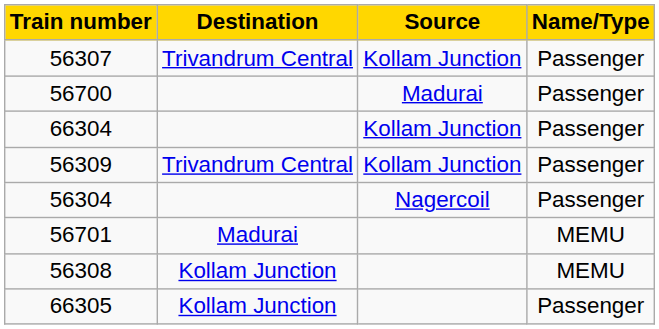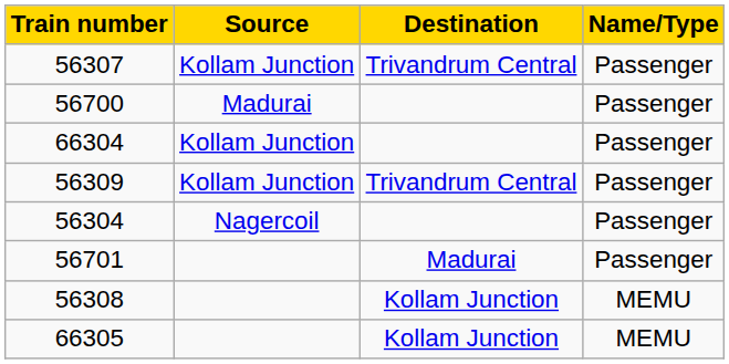 <table class="wikitable plainrowheaders unsortable" style="text-align:center">
 <tr>
 <th scope="col" rowspan="1" style="background:Gold;">Train number</th>
+<th scope="col" rowspan="1" style="background:Gold;">Source</th>
 <th scope="col" rowspan="1" style="background:Gold;">Destination</th>
-<th scope="col" rowspan="1" style="background:Gold;">Source</th>
 <th scope="col" rowspan="1" style="background:Gold;">Name/Type</th>
 </tr>
 <tr>
 <td valign="center">56307</td>
+<td valign="center"><a href='#'>Kollam Junction</a></td>
 <td valign="center"><a href='#'>Trivandrum Central</a></td>
-<td valign="center"><a href='#'>Kollam Junction</a></td>
 <td valign="center">Passenger</td>
 </tr>
 <tr>
 <td valign="center">56700</td>
+<td valign="center"><a href='#'>Madurai</a></td>
+<td valign="center"></td>
+<td valign="center">Passenger</td>
+</tr>
+<tr>
+<td valign="center">66304</td>
+<td valign="center"><a href='#'>Kollam Junction</a></td>
+<td valign="center"></td>
+<td valign="center">Passenger</td>
+</tr>
+<tr>
+<td valign="center">56309</td>
+<td valign="center"><a href='#'>Kollam Junction</a></td>
+<td valign="center"><a href='#'>Trivandrum Central</a></td>
+<td valign="center">Passenger</td>
+</tr>
+<tr>
+<td valign="center">56304</td>
+<td valign="center"><a href='#'>Nagercoil</a></td>
+<td valign="center"></td>
+<td valign="center">Passenger</td>
+</tr>
+<tr>
+<td valign="center">56701</td>
 <td valign="center"></td>
 <td valign="center"><a href='#'>Madurai</a></td>
 <td valign="center">Passenger</td>
 </tr>
 <tr>
-<td valign="center">66304</td>
+<td valign="center">56308</td>
 <td valign="center"></td>
 <td valign="center"><a href='#'>Kollam Junction</a></td>
-<td valign="center">Passenger</td>
-</tr>
-<tr>
-<td valign="center">56309</td>
-<td valign="center"><a href='#'>Trivandrum Central</a></td>
-<td valign="center"><a href='#'>Kollam Junction</a></td>
-<td valign="center">Passenger</td>
-</tr>
-<tr>
-<td valign="center">56304</td>
-<td valign="center"></td>
-<td valign="center"><a href='#'>Nagercoil</a></td>
-<td valign="center">Passenger</td>
-</tr>
-<tr>
-<td valign="center">56701</td>
-<td valign="center"><a href='#'>Madurai</a></td>
-<td valign="center"></td>
-<td valign="center">MEMU</td>
-</tr>
-<tr>
-<td valign="center">56308</td>
-<td valign="center"><a href='#'>Kollam Junction</a></td>
-<td valign="center"></td>
 <td valign="center">MEMU</td>
 </tr>
 <tr>
 <td valign="center">66305</td>
+<td valign="center"></td>
 <td valign="center"><a href='#'>Kollam Junction</a></td>
-<td valign="center"></td>
-<td valign="center">Passenger</td>
+<td valign="center">MEMU</td>
 </tr>
 </table>
